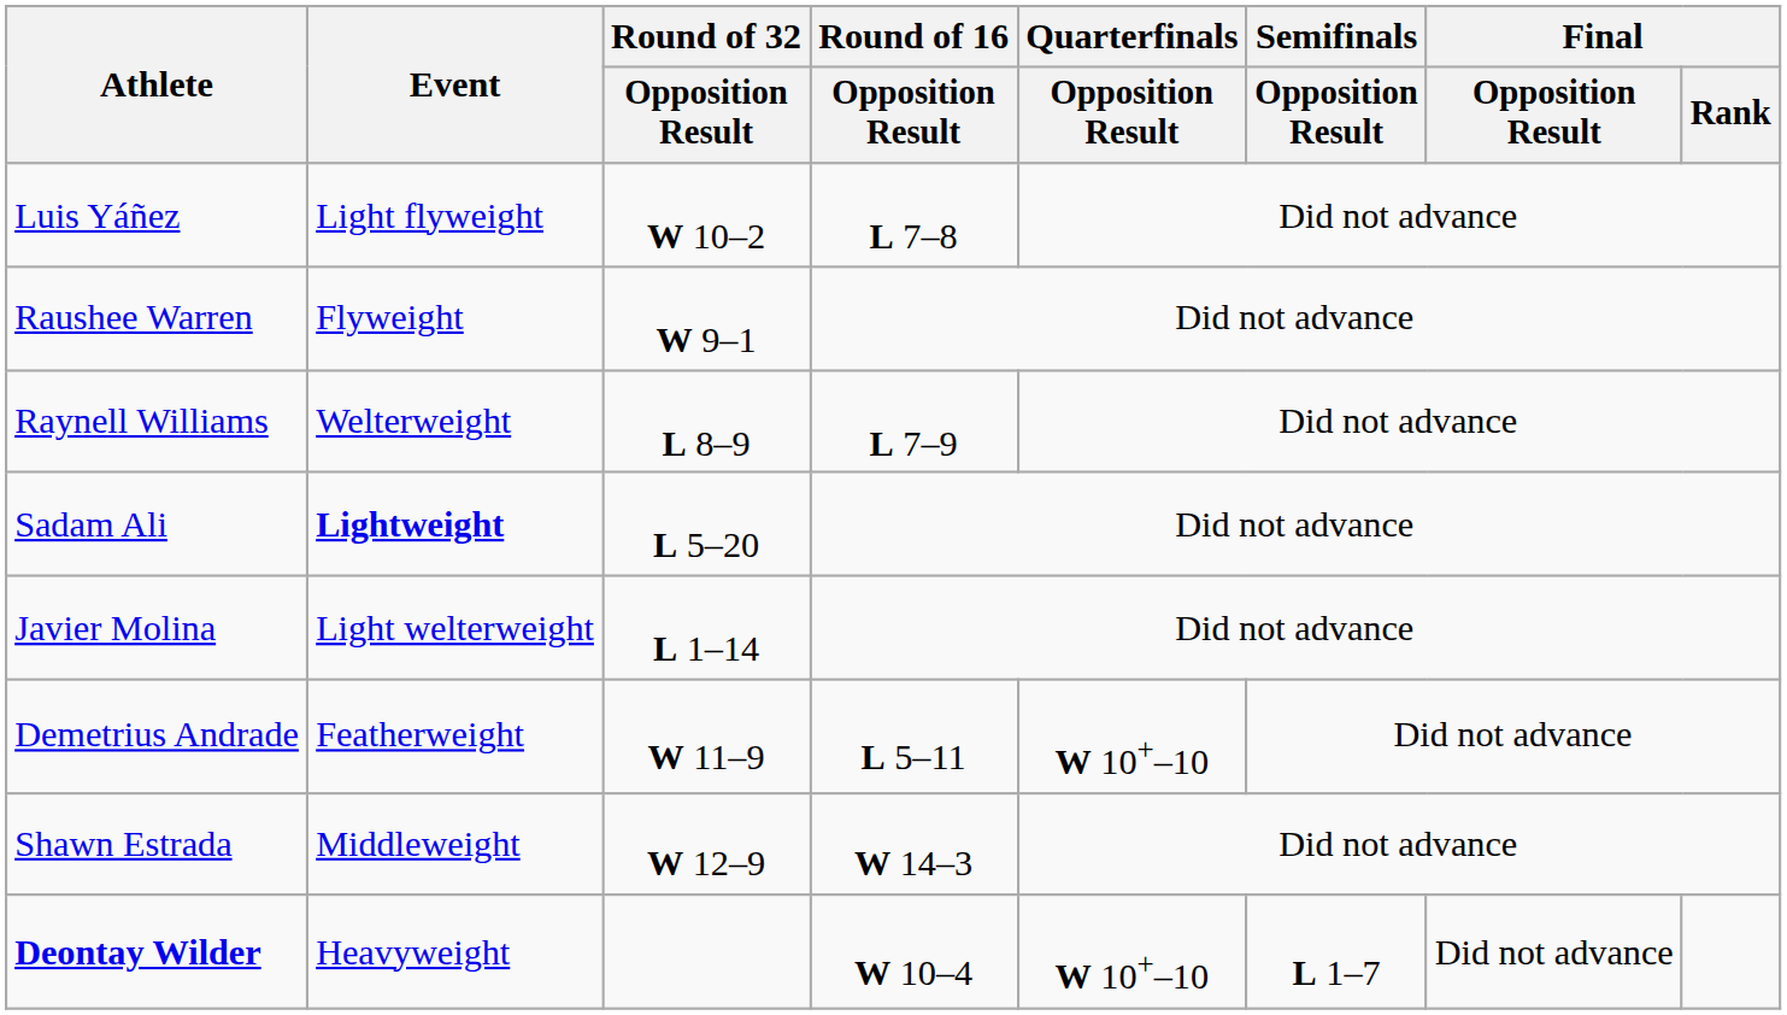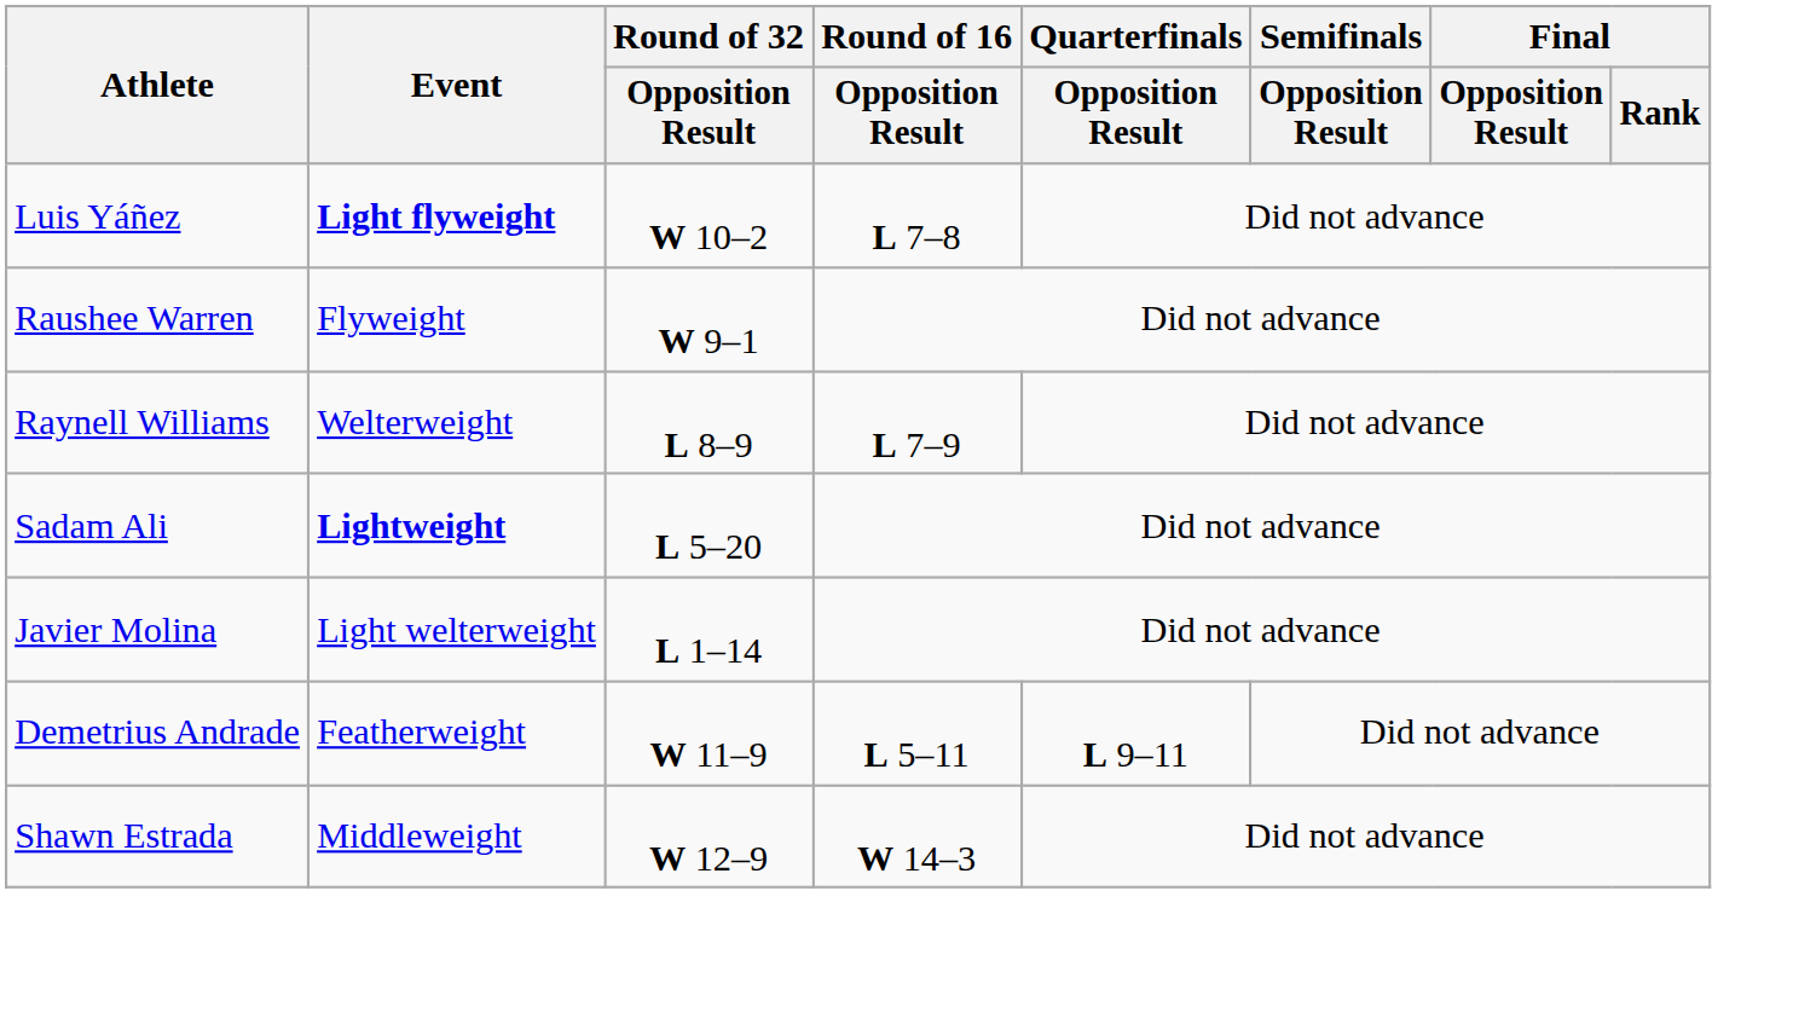 <table class=wikitable style=font-size:90%;text-align:center>
 <tr>
 <th rowspan=2>Athlete</th>
 <th rowspan=2>Event</th>
 <th>Round of 32</th>
 <th>Round of 16</th>
 <th>Quarterfinals</th>
 <th>Semifinals</th>
 <th colspan=2>Final</th>
 </tr>
 <tr style=font-size:95%>
 <th>Opposition<br>Result</th>
 <th>Opposition<br>Result</th>
 <th>Opposition<br>Result</th>
 <th>Opposition<br>Result</th>
 <th>Opposition<br>Result</th>
 <th>Rank</th>
 </tr>
 <tr>
 <td align=left><a href='#'>Luis Yáñez</a></td>
-<td align=left><a href='#'>Light flyweight</a></td>
+<td align=left><strong><a href='#'>Light flyweight</a></strong></td>
 <td><br><strong>W</strong> 10–2</td>
 <td><br><strong>L</strong> 7–8</td>
 <td colspan=4>Did not advance</td>
 </tr>
 <tr>
 <td align=left><a href='#'>Raushee Warren</a></td>
 <td align=left><a href='#'>Flyweight</a></td>
 <td><br><strong>W</strong> 9–1</td>
 <td colspan=5>Did not advance</td>
 </tr>
 <tr>
 <td align=left><a href='#'>Raynell Williams</a></td>
 <td align=left><a href='#'>Welterweight</a></td>
 <td><br><strong>L</strong> 8–9</td>
 <td><br><strong>L</strong> 7–9</td>
 <td colspan=4>Did not advance</td>
 </tr>
 <tr>
 <td align=left><a href='#'>Sadam Ali</a></td>
 <td align=left><strong><a href='#'>Lightweight</a></strong></td>
 <td><br><strong>L</strong> 5–20</td>
 <td colspan=5>Did not advance</td>
 </tr>
 <tr>
 <td align=left><a href='#'>Javier Molina</a></td>
 <td align=left><a href='#'>Light welterweight</a></td>
 <td><br><strong>L</strong> 1–14</td>
 <td colspan=5>Did not advance</td>
 </tr>
 <tr>
 <td align=left><a href='#'>Demetrius Andrade</a></td>
 <td align=left><a href='#'>Featherweight</a></td>
 <td><br><strong>W</strong> 11–9</td>
 <td><br><strong>L</strong> 5–11</td>
-<td><br><strong>W</strong> 10<sup>+</sup>–10</td>
+<td><br><strong>L</strong> 9–11</td>
 <td colspan=3>Did not advance</td>
 </tr>
 <tr>
 <td align=left><a href='#'>Shawn Estrada</a></td>
 <td align=left><a href='#'>Middleweight</a></td>
 <td><br><strong>W</strong> 12–9</td>
 <td><br><strong>W</strong> 14–3</td>
 <td colspan=4>Did not advance</td>
 </tr>
-<tr>
-<td align=left><strong><a href='#'>Deontay Wilder</a></strong></td>
-<td align=left><a href='#'>Heavyweight</a></td>
-<td></td>
-<td><br><strong>W</strong> 10–4</td>
-<td><br><strong>W</strong> 10<sup>+</sup>–10</td>
-<td><br><strong>L</strong> 1–7</td>
-<td>Did not advance</td>
-<td></td>
-</tr>
 </table>
